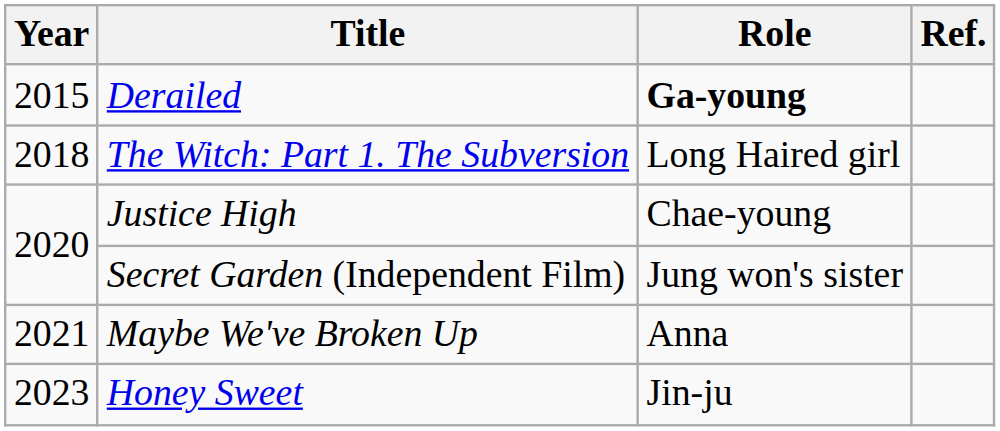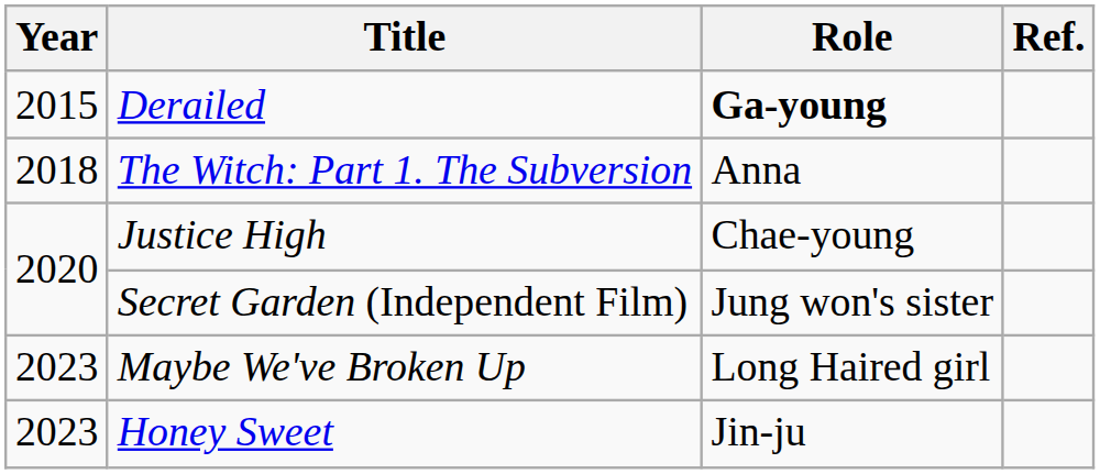 <table class="wikitable">
 <tr>
 <th>Year</th>
 <th>Title</th>
 <th>Role</th>
 <th>Ref.</th>
 </tr>
 <tr>
 <td>2015</td>
 <td><em><a href='#'>Derailed</a></em></td>
 <td><strong>Ga-young</strong></td>
 <td></td>
 </tr>
 <tr>
 <td>2018</td>
 <td><em><a href='#'>The Witch: Part 1. The Subversion</a></em></td>
-<td>Long Haired girl</td>
+<td>Anna</td>
 <td></td>
 </tr>
 <tr>
 <td rowspan=2>2020</td>
 <td><em>Justice High</em></td>
 <td>Chae-young</td>
 <td></td>
 </tr>
 <tr>
 <td><em>Secret Garden</em> (Independent Film)</td>
 <td>Jung won's sister</td>
 <td></td>
 </tr>
 <tr>
-<td>2021</td>
+<td>2023</td>
 <td><em>Maybe We've Broken Up</em></td>
-<td>Anna</td>
+<td>Long Haired girl</td>
 <td></td>
 </tr>
 <tr>
 <td>2023</td>
 <td><em><a href='#'>Honey Sweet</a></em></td>
 <td>Jin-ju</td>
 <td></td>
 </tr>
 </table>
